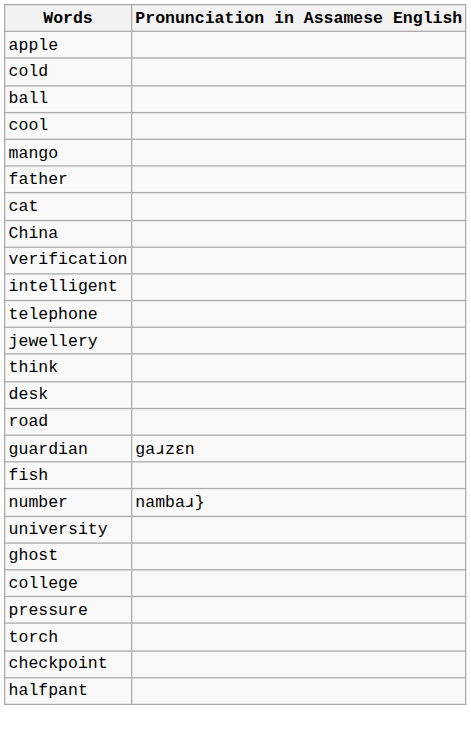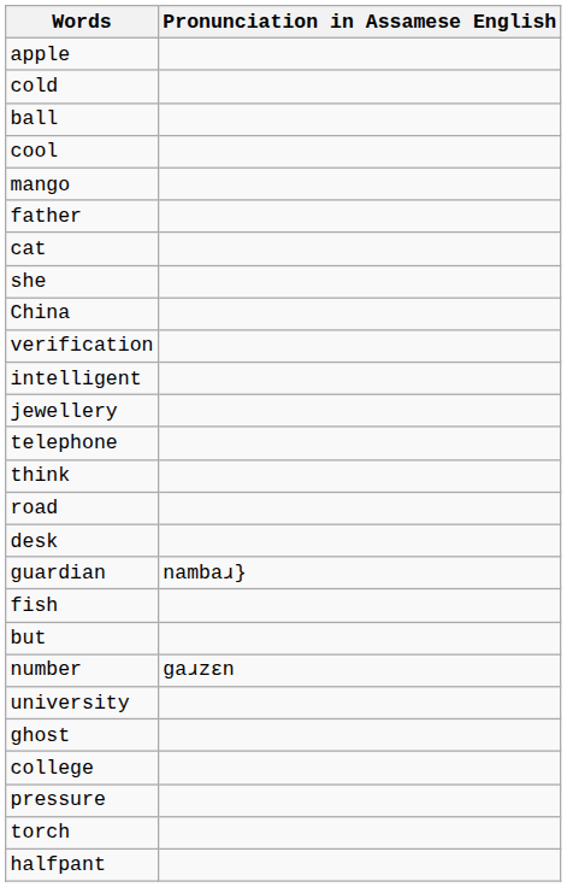 <table class="wikitable">
 <tr>
 <th>Words</th>
 <th>Pronunciation in Assamese English</th>
 </tr>
 <tr>
 <td>apple</td>
 <td></td>
 </tr>
 <tr>
 <td>cold</td>
 <td></td>
 </tr>
 <tr>
 <td>ball</td>
 <td></td>
 </tr>
 <tr>
 <td>cool</td>
 <td></td>
 </tr>
 <tr>
 <td>mango</td>
 <td></td>
 </tr>
 <tr>
 <td>father</td>
 <td></td>
 </tr>
 <tr>
 <td>cat</td>
 <td></td>
 </tr>
 <tr>
+<td>she</td>
+<td></td>
+</tr>
+<tr>
 <td>China</td>
 <td></td>
 </tr>
 <tr>
 <td>verification</td>
 <td></td>
 </tr>
 <tr>
 <td>intelligent</td>
 <td></td>
 </tr>
 <tr>
-<td>telephone</td>
+<td>jewellery</td>
 <td></td>
 </tr>
 <tr>
-<td>jewellery</td>
+<td>telephone</td>
 <td></td>
 </tr>
 <tr>
 <td>think</td>
 <td></td>
 </tr>
 <tr>
+<td>road</td>
+<td></td>
+</tr>
+<tr>
 <td>desk</td>
 <td></td>
 </tr>
 <tr>
-<td>road</td>
-<td></td>
-</tr>
-<tr>
 <td>guardian</td>
-<td {{IPA>ɡaɹzɛn</td>
+<td {{IPA>nambaɹ}</td>
 </tr>
 <tr>
 <td>fish</td>
 <td></td>
 </tr>
 <tr>
+<td>but</td>
+<td></td>
+</tr>
+<tr>
 <td>number</td>
-<td {{IPA>nambaɹ}</td>
+<td {{IPA>ɡaɹzɛn</td>
 </tr>
 <tr>
 <td>university</td>
 <td></td>
 </tr>
 <tr>
 <td>ghost</td>
 <td></td>
 </tr>
 <tr>
 <td>college</td>
 <td></td>
 </tr>
 <tr>
 <td>pressure</td>
 <td></td>
 </tr>
 <tr>
 <td>torch</td>
 <td></td>
 </tr>
 <tr>
-<td>checkpoint</td>
-<td></td>
-</tr>
-<tr>
 <td>halfpant</td>
 <td></td>
 </tr>
 </table>
